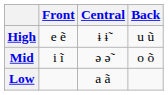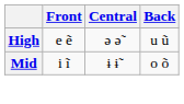 <table class="wikitable">
 <tr>
 <th></th>
 <th><a href='#'>Front</a></th>
 <th><a href='#'>Central</a></th>
 <th><a href='#'>Back</a></th>
 </tr>
 <tr align="center">
 <th><a href='#'>High</a></th>
 <td>e ẽ</td>
-<td>ɨ ɨ̃</td>
+<td>ə ə̃</td>
 <td>u ũ</td>
 </tr>
 <tr align="center">
 <th><a href='#'>Mid</a></th>
 <td>i ĩ</td>
-<td>ə ə̃</td>
+<td>ɨ ɨ̃</td>
 <td>o õ</td>
 </tr>
-<tr align="center">
-<th><a href='#'>Low</a></th>
-<td></td>
-<td>a ã</td>
-<td></td>
-</tr>
 </table>
